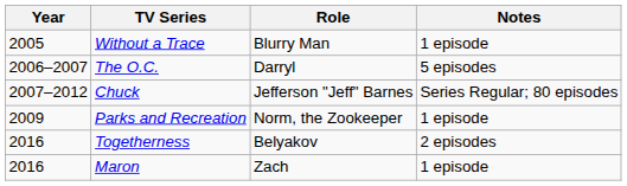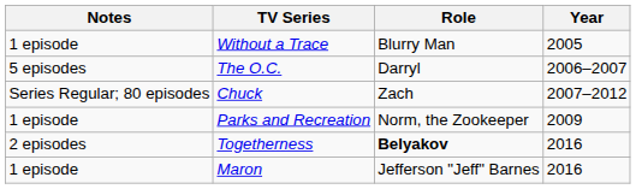 <table class="wikitable">
 <tr>
-<th>Year</th>
+<th>Notes</th>
 <th>TV Series</th>
 <th>Role</th>
-<th>Notes</th>
+<th>Year</th>
 </tr>
 <tr>
-<td>2005</td>
+<td>1 episode</td>
 <td><em><a href='#'>Without a Trace</a></em></td>
 <td>Blurry Man</td>
-<td>1 episode</td>
+<td>2005</td>
 </tr>
 <tr>
-<td>2006–2007</td>
+<td>5 episodes</td>
 <td><em><a href='#'>The O.C.</a></em></td>
 <td>Darryl</td>
-<td>5 episodes</td>
+<td>2006–2007</td>
 </tr>
 <tr>
+<td>Series Regular; 80 episodes</td>
+<td><em><a href='#'>Chuck</a></em></td>
+<td>Zach</td>
 <td>2007–2012</td>
-<td><em><a href='#'>Chuck</a></em></td>
-<td>Jefferson "Jeff" Barnes</td>
-<td>Series Regular; 80 episodes</td>
 </tr>
 <tr>
-<td>2009</td>
+<td>1 episode</td>
 <td><em><a href='#'>Parks and Recreation</a></em></td>
 <td>Norm, the Zookeeper</td>
-<td>1 episode</td>
+<td>2009</td>
 </tr>
 <tr>
+<td>2 episodes</td>
+<td><em><a href='#'>Togetherness</a></em></td>
+<td><strong>Belyakov</strong></td>
 <td>2016</td>
-<td><em><a href='#'>Togetherness</a></em></td>
-<td>Belyakov</td>
-<td>2 episodes</td>
 </tr>
 <tr>
+<td>1 episode</td>
+<td><em><a href='#'>Maron</a></em></td>
+<td>Jefferson "Jeff" Barnes</td>
 <td>2016</td>
-<td><em><a href='#'>Maron</a></em></td>
-<td>Zach</td>
-<td>1 episode</td>
 </tr>
 </table>
